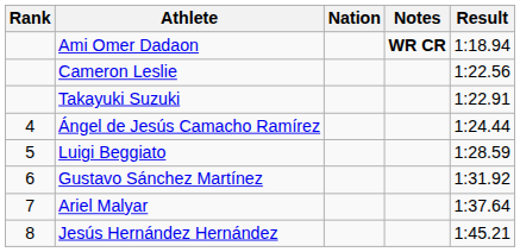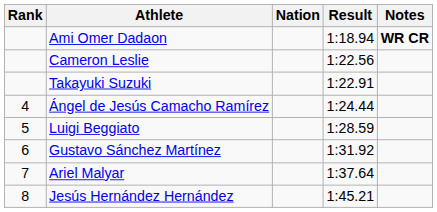 <table class="wikitable sortable" style="text-align:center">
 <tr>
 <th>Rank</th>
 <th>Athlete</th>
 <th>Nation</th>
+<th>Result</th>
 <th>Notes</th>
-<th>Result</th>
 </tr>
 <tr>
 <td></td>
 <td align="left"><a href='#'>Ami Omer Dadaon</a></td>
 <td align="left"></td>
+<td>1:18.94</td>
 <td><strong>WR CR</strong></td>
-<td>1:18.94</td>
 </tr>
 <tr>
 <td></td>
 <td align="left"><a href='#'>Cameron Leslie</a></td>
 <td align="left"></td>
+<td>1:22.56</td>
 <td></td>
-<td>1:22.56</td>
 </tr>
 <tr>
 <td></td>
 <td align="left"><a href='#'>Takayuki Suzuki</a></td>
 <td align="left"></td>
+<td>1:22.91</td>
 <td></td>
-<td>1:22.91</td>
 </tr>
 <tr>
 <td>4</td>
 <td align="left"><a href='#'>Ángel de Jesús Camacho Ramírez</a></td>
 <td align="left"></td>
+<td>1:24.44</td>
 <td></td>
-<td>1:24.44</td>
 </tr>
 <tr>
 <td>5</td>
 <td align="left"><a href='#'>Luigi Beggiato</a></td>
 <td align="left"></td>
+<td>1:28.59</td>
 <td></td>
-<td>1:28.59</td>
 </tr>
 <tr>
 <td>6</td>
 <td align="left"><a href='#'>Gustavo Sánchez Martínez</a></td>
 <td align="left"></td>
+<td>1:31.92</td>
 <td></td>
-<td>1:31.92</td>
 </tr>
 <tr>
 <td>7</td>
 <td align="left"><a href='#'>Ariel Malyar</a></td>
 <td align="left"></td>
+<td>1:37.64</td>
 <td></td>
-<td>1:37.64</td>
 </tr>
 <tr>
 <td>8</td>
 <td align="left"><a href='#'>Jesús Hernández Hernández</a></td>
 <td align="left"></td>
+<td>1:45.21</td>
 <td></td>
-<td>1:45.21</td>
 </tr>
 </table>
